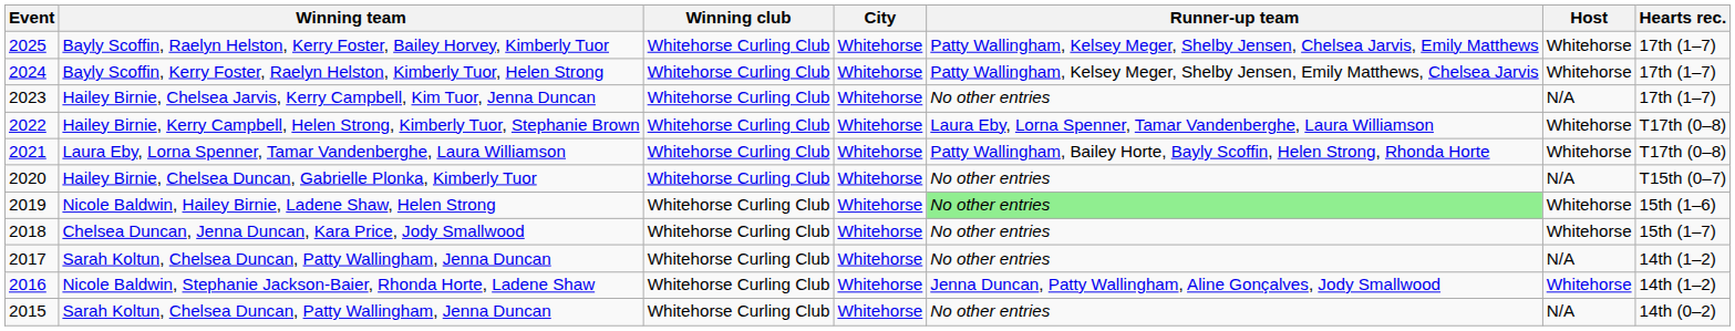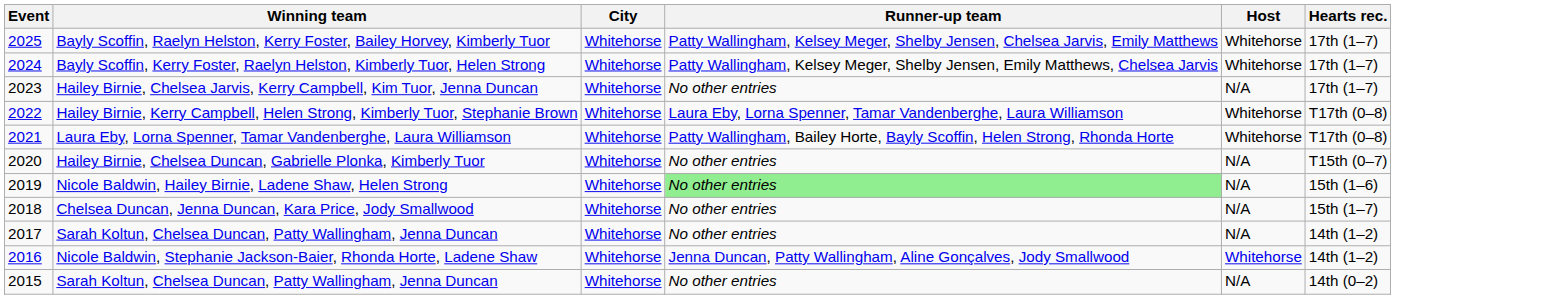 <table class="wikitable">
 <tr>
 <th scope="col">Event</th>
 <th scope="col">Winning team</th>
-<th scope="col">Winning club</th>
 <th scope="col">City</th>
 <th scope="col">Runner-up team</th>
 <th scope="col">Host</th>
 <th scope="col">Hearts rec.</th>
 </tr>
 <tr>
 <td><a href='#'>2025</a></td>
 <td><a href='#'>Bayly Scoffin</a>, <a href='#'>Raelyn Helston</a>, <a href='#'>Kerry Foster</a>, <a href='#'>Bailey Horvey</a>, <a href='#'>Kimberly Tuor</a></td>
-<td><a href='#'>Whitehorse Curling Club</a></td>
 <td><a href='#'>Whitehorse</a></td>
 <td><a href='#'>Patty Wallingham</a>, <a href='#'>Kelsey Meger</a>, <a href='#'>Shelby Jensen</a>, <a href='#'>Chelsea Jarvis</a>, <a href='#'>Emily Matthews</a></td>
 <td>Whitehorse</td>
 <td>17th (1–7)</td>
 </tr>
 <tr>
 <td><a href='#'>2024</a></td>
 <td><a href='#'>Bayly Scoffin</a>, <a href='#'>Kerry Foster</a>, <a href='#'>Raelyn Helston</a>, <a href='#'>Kimberly Tuor</a>, <a href='#'>Helen Strong</a></td>
-<td><a href='#'>Whitehorse Curling Club</a></td>
 <td><a href='#'>Whitehorse</a></td>
 <td><a href='#'>Patty Wallingham</a>, Kelsey Meger, Shelby Jensen, Emily Matthews, <a href='#'>Chelsea Jarvis</a></td>
 <td>Whitehorse</td>
 <td>17th (1–7)</td>
 </tr>
 <tr>
 <td>2023</td>
 <td><a href='#'>Hailey Birnie</a>, <a href='#'>Chelsea Jarvis</a>, <a href='#'>Kerry Campbell</a>, <a href='#'>Kim Tuor</a>, <a href='#'>Jenna Duncan</a></td>
-<td><a href='#'>Whitehorse Curling Club</a></td>
 <td><a href='#'>Whitehorse</a></td>
 <td><em>No other entries</em></td>
 <td>N/A</td>
 <td>17th (1–7)</td>
 </tr>
 <tr>
 <td><a href='#'>2022</a></td>
 <td><a href='#'>Hailey Birnie</a>, <a href='#'>Kerry Campbell</a>, <a href='#'>Helen Strong</a>, <a href='#'>Kimberly Tuor</a>, <a href='#'>Stephanie Brown</a></td>
-<td><a href='#'>Whitehorse Curling Club</a></td>
 <td><a href='#'>Whitehorse</a></td>
 <td><a href='#'>Laura Eby</a>, <a href='#'>Lorna Spenner</a>, <a href='#'>Tamar Vandenberghe</a>, <a href='#'>Laura Williamson</a></td>
 <td>Whitehorse</td>
 <td>T17th (0–8)</td>
 </tr>
 <tr>
 <td><a href='#'>2021</a></td>
 <td><a href='#'>Laura Eby</a>, <a href='#'>Lorna Spenner</a>, <a href='#'>Tamar Vandenberghe</a>, <a href='#'>Laura Williamson</a></td>
-<td><a href='#'>Whitehorse Curling Club</a></td>
 <td><a href='#'>Whitehorse</a></td>
 <td><a href='#'>Patty Wallingham</a>, Bailey Horte, <a href='#'>Bayly Scoffin</a>, <a href='#'>Helen Strong</a>, <a href='#'>Rhonda Horte</a></td>
 <td>Whitehorse</td>
 <td>T17th (0–8)</td>
 </tr>
 <tr>
 <td>2020</td>
 <td><a href='#'>Hailey Birnie</a>, <a href='#'>Chelsea Duncan</a>, <a href='#'>Gabrielle Plonka</a>, <a href='#'>Kimberly Tuor</a></td>
-<td><a href='#'>Whitehorse Curling Club</a></td>
 <td><a href='#'>Whitehorse</a></td>
 <td><em>No other entries</em></td>
 <td>N/A</td>
 <td>T15th (0–7)</td>
 </tr>
 <tr>
 <td>2019</td>
 <td><a href='#'>Nicole Baldwin</a>, <a href='#'>Hailey Birnie</a>, <a href='#'>Ladene Shaw</a>, <a href='#'>Helen Strong</a></td>
-<td>Whitehorse Curling Club</td>
 <td><a href='#'>Whitehorse</a></td>
 <td style="background: lightgreen;"><em>No other entries</em></td>
-<td>Whitehorse</td>
+<td>N/A</td>
 <td>15th (1–6)</td>
 </tr>
 <tr>
 <td>2018</td>
 <td><a href='#'>Chelsea Duncan</a>, <a href='#'>Jenna Duncan</a>, <a href='#'>Kara Price</a>, <a href='#'>Jody Smallwood</a></td>
-<td>Whitehorse Curling Club</td>
 <td><a href='#'>Whitehorse</a></td>
 <td><em>No other entries</em></td>
-<td>Whitehorse</td>
+<td>N/A</td>
 <td>15th (1–7)</td>
 </tr>
 <tr>
 <td>2017</td>
 <td><a href='#'>Sarah Koltun</a>, <a href='#'>Chelsea Duncan</a>, <a href='#'>Patty Wallingham</a>, <a href='#'>Jenna Duncan</a></td>
-<td>Whitehorse Curling Club</td>
 <td><a href='#'>Whitehorse</a></td>
 <td><em>No other entries</em></td>
 <td>N/A</td>
 <td>14th (1–2)</td>
 </tr>
 <tr>
 <td><a href='#'>2016</a></td>
 <td><a href='#'>Nicole Baldwin</a>, <a href='#'>Stephanie Jackson-Baier</a>, <a href='#'>Rhonda Horte</a>, <a href='#'>Ladene Shaw</a></td>
-<td>Whitehorse Curling Club</td>
 <td><a href='#'>Whitehorse</a></td>
 <td><a href='#'>Jenna Duncan</a>, <a href='#'>Patty Wallingham</a>, <a href='#'>Aline Gonçalves</a>, <a href='#'>Jody Smallwood</a></td>
 <td><a href='#'>Whitehorse</a></td>
 <td>14th (1–2)</td>
 </tr>
 <tr>
 <td>2015</td>
 <td><a href='#'>Sarah Koltun</a>, <a href='#'>Chelsea Duncan</a>, <a href='#'>Patty Wallingham</a>, <a href='#'>Jenna Duncan</a></td>
-<td>Whitehorse Curling Club</td>
 <td><a href='#'>Whitehorse</a></td>
 <td><em>No other entries</em></td>
 <td>N/A</td>
 <td>14th (0–2)</td>
 </tr>
 </table>
